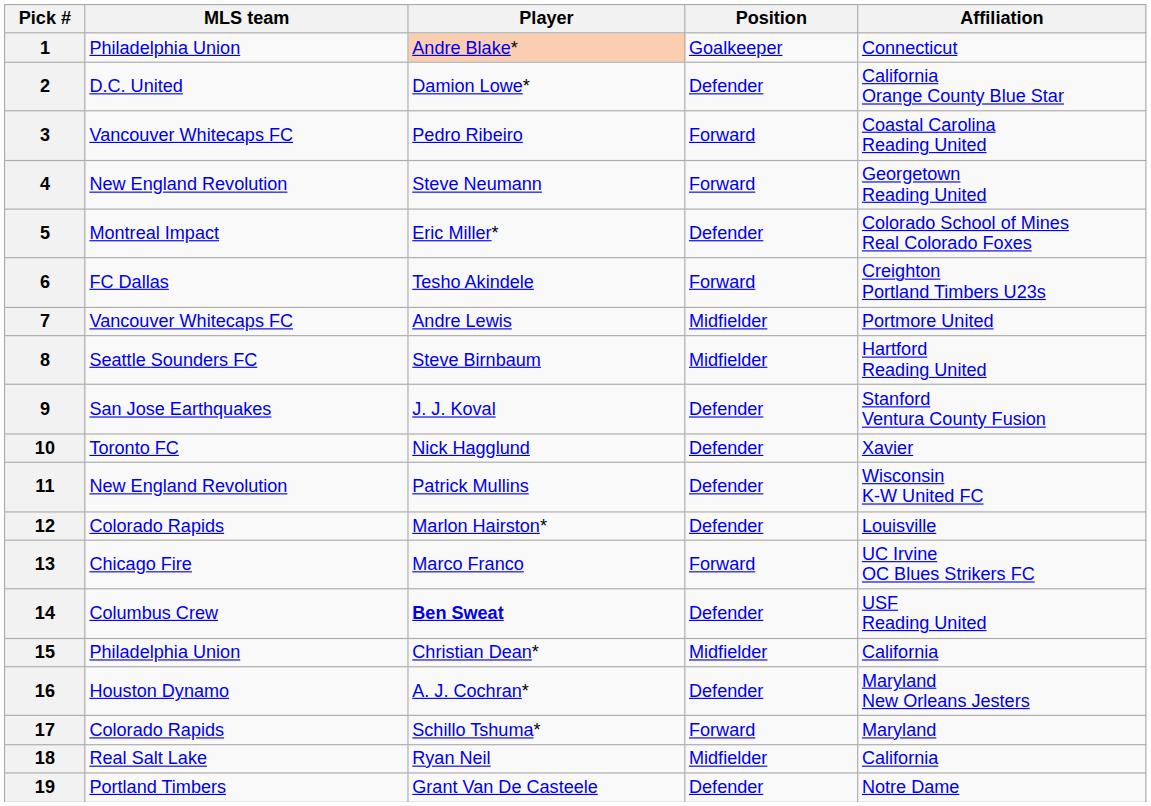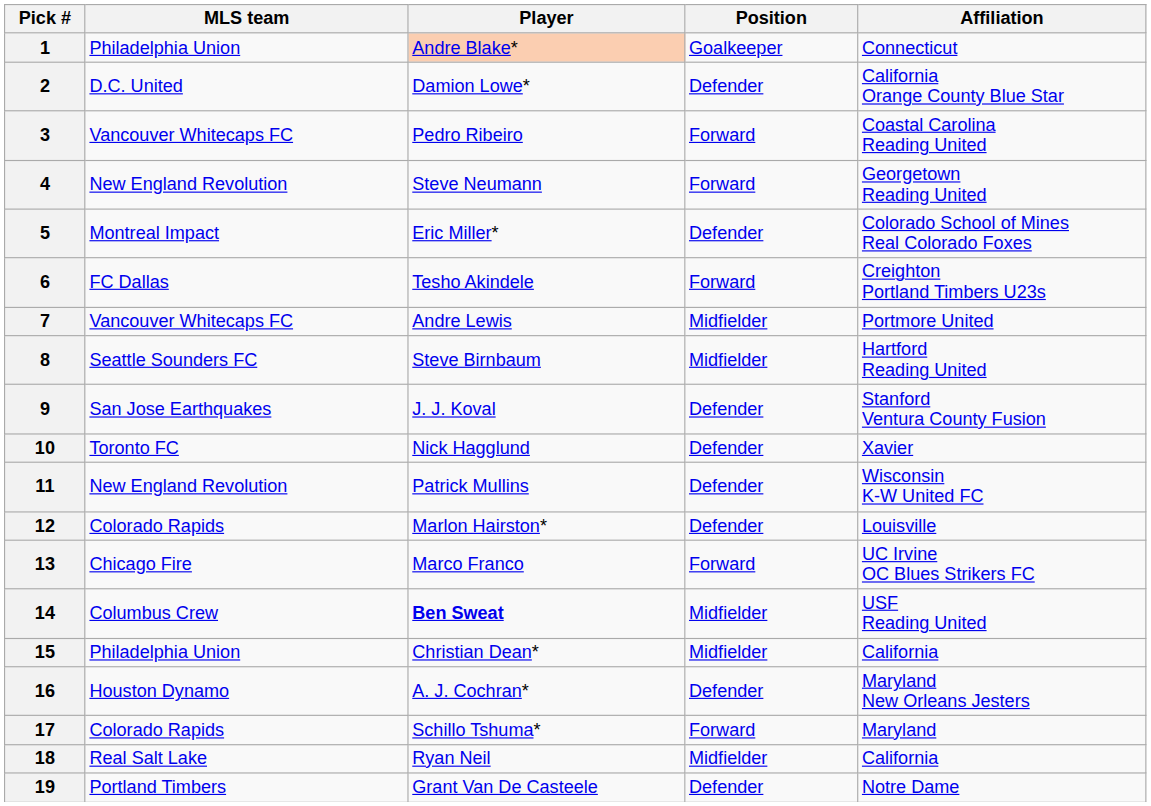 <table class="wikitable sortable" style="width:80%">
 <tr>
 <th width=7%>Pick #</th>
 <th width=28%>MLS team</th>
 <th width=24%>Player</th>
 <th width=15%>Position</th>
 <th width=25%>Affiliation</th>
 </tr>
 <tr>
 <th>1</th>
 <td><a href='#'>Philadelphia Union</a></td>
 <td bgcolor="#FBCEB1"> <a href='#'>Andre Blake</a>*</td>
 <td><a href='#'>Goalkeeper</a></td>
 <td><a href='#'>Connecticut</a></td>
 </tr>
 <tr>
 <th>2</th>
 <td><a href='#'>D.C. United</a></td>
 <td> <a href='#'>Damion Lowe</a>*</td>
 <td><a href='#'>Defender</a></td>
 <td><a href='#'>California</a><br><a href='#'>Orange County Blue Star</a></td>
 </tr>
 <tr>
 <th>3</th>
 <td><a href='#'>Vancouver Whitecaps FC</a></td>
 <td> <a href='#'>Pedro Ribeiro</a></td>
 <td><a href='#'>Forward</a></td>
 <td><a href='#'>Coastal Carolina</a><br><a href='#'>Reading United</a></td>
 </tr>
 <tr>
 <th>4</th>
 <td><a href='#'>New England Revolution</a></td>
 <td> <a href='#'>Steve Neumann</a></td>
 <td><a href='#'>Forward</a></td>
 <td><a href='#'>Georgetown</a><br><a href='#'>Reading United</a></td>
 </tr>
 <tr>
 <th>5</th>
 <td><a href='#'>Montreal Impact</a></td>
 <td> <a href='#'>Eric Miller</a>*</td>
 <td><a href='#'>Defender</a></td>
 <td><a href='#'>Colorado School of Mines</a><br><a href='#'>Real Colorado Foxes</a></td>
 </tr>
 <tr>
 <th>6</th>
 <td><a href='#'>FC Dallas</a></td>
 <td> <a href='#'>Tesho Akindele</a></td>
 <td><a href='#'>Forward</a></td>
 <td><a href='#'>Creighton</a><br><a href='#'>Portland Timbers U23s</a></td>
 </tr>
 <tr>
 <th>7</th>
 <td><a href='#'>Vancouver Whitecaps FC</a></td>
 <td> <a href='#'>Andre Lewis</a></td>
 <td><a href='#'>Midfielder</a></td>
 <td><a href='#'>Portmore United</a></td>
 </tr>
 <tr>
 <th>8</th>
 <td><a href='#'>Seattle Sounders FC</a></td>
 <td> <a href='#'>Steve Birnbaum</a></td>
 <td><a href='#'>Midfielder</a></td>
 <td><a href='#'>Hartford</a><br><a href='#'>Reading United</a></td>
 </tr>
 <tr>
 <th>9</th>
 <td><a href='#'>San Jose Earthquakes</a></td>
 <td> <a href='#'>J. J. Koval</a></td>
 <td><a href='#'>Defender</a></td>
 <td><a href='#'>Stanford</a><br><a href='#'>Ventura County Fusion</a></td>
 </tr>
 <tr>
 <th>10</th>
 <td><a href='#'>Toronto FC</a></td>
 <td> <a href='#'>Nick Hagglund</a></td>
 <td><a href='#'>Defender</a></td>
 <td><a href='#'>Xavier</a></td>
 </tr>
 <tr>
 <th>11</th>
 <td><a href='#'>New England Revolution</a></td>
 <td> <a href='#'>Patrick Mullins</a></td>
 <td><a href='#'>Defender</a></td>
 <td><a href='#'>Wisconsin</a><br><a href='#'>K-W United FC</a></td>
 </tr>
 <tr>
 <th>12</th>
 <td><a href='#'>Colorado Rapids</a></td>
 <td> <a href='#'>Marlon Hairston</a>*</td>
 <td><a href='#'>Defender</a></td>
 <td><a href='#'>Louisville</a></td>
 </tr>
 <tr>
 <th>13</th>
 <td><a href='#'>Chicago Fire</a></td>
 <td> <a href='#'>Marco Franco</a></td>
 <td><a href='#'>Forward</a></td>
 <td><a href='#'>UC Irvine</a><br><a href='#'>OC Blues Strikers FC</a></td>
 </tr>
 <tr>
 <th>14</th>
 <td><a href='#'>Columbus Crew</a></td>
 <td><strong> <a href='#'>Ben Sweat</a></strong></td>
-<td><a href='#'>Defender</a></td>
+<td><a href='#'>Midfielder</a></td>
 <td><a href='#'>USF</a><br><a href='#'>Reading United</a></td>
 </tr>
 <tr>
 <th>15</th>
 <td><a href='#'>Philadelphia Union</a></td>
 <td> <a href='#'>Christian Dean</a>*</td>
 <td><a href='#'>Midfielder</a></td>
 <td><a href='#'>California</a></td>
 </tr>
 <tr>
 <th>16</th>
 <td><a href='#'>Houston Dynamo</a></td>
 <td> <a href='#'>A. J. Cochran</a>*</td>
 <td><a href='#'>Defender</a></td>
 <td><a href='#'>Maryland</a><br><a href='#'>New Orleans Jesters</a></td>
 </tr>
 <tr>
 <th>17</th>
 <td><a href='#'>Colorado Rapids</a></td>
 <td> <a href='#'>Schillo Tshuma</a>*</td>
 <td><a href='#'>Forward</a></td>
 <td><a href='#'>Maryland</a></td>
 </tr>
 <tr>
 <th>18</th>
 <td><a href='#'>Real Salt Lake</a></td>
 <td> <a href='#'>Ryan Neil</a></td>
 <td><a href='#'>Midfielder</a></td>
 <td><a href='#'>California</a></td>
 </tr>
 <tr>
 <th>19</th>
 <td><a href='#'>Portland Timbers</a></td>
 <td> <a href='#'>Grant Van De Casteele</a></td>
 <td><a href='#'>Defender</a></td>
 <td><a href='#'>Notre Dame</a></td>
 </tr>
 </table>
